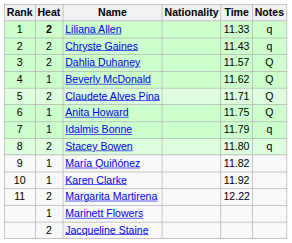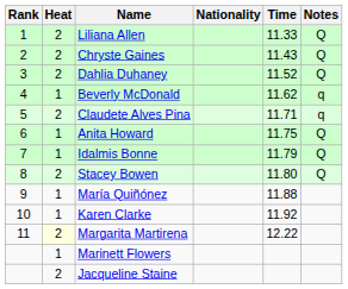 <table class="wikitable sortable" style="text-align:center">
 <tr>
 <th>Rank</th>
 <th>Heat</th>
 <th>Name</th>
 <th>Nationality</th>
 <th>Time</th>
 <th>Notes</th>
 </tr>
 <tr bgcolor=ccffcc>
 <td>1</td>
-<td><strong>2</strong></td>
+<td>2</td>
 <td align=left><a href='#'>Liliana Allen</a></td>
 <td align=left></td>
 <td>11.33</td>
-<td>q</td>
+<td>Q</td>
 </tr>
 <tr bgcolor=ccffcc>
 <td>2</td>
 <td>2</td>
 <td align=left><a href='#'>Chryste Gaines</a></td>
 <td align=left></td>
 <td>11.43</td>
-<td>q</td>
+<td>Q</td>
 </tr>
 <tr bgcolor=ccffcc>
 <td>3</td>
 <td>2</td>
 <td align=left><a href='#'>Dahlia Duhaney</a></td>
 <td align=left></td>
-<td>11.57</td>
+<td>11.52</td>
 <td>Q</td>
 </tr>
 <tr bgcolor=ccffcc>
 <td>4</td>
 <td>1</td>
 <td align=left><a href='#'>Beverly McDonald</a></td>
 <td align=left></td>
 <td>11.62</td>
-<td>Q</td>
+<td>q</td>
 </tr>
 <tr bgcolor=ddffdd>
 <td>5</td>
 <td>2</td>
 <td align=left><a href='#'>Claudete Alves Pina</a></td>
 <td align=left></td>
 <td>11.71</td>
-<td>Q</td>
+<td>q</td>
 </tr>
 <tr bgcolor=ccffcc>
 <td>6</td>
 <td>1</td>
 <td align=left><a href='#'>Anita Howard</a></td>
 <td align=left></td>
 <td>11.75</td>
 <td>Q</td>
 </tr>
 <tr bgcolor=ccffcc>
 <td>7</td>
 <td>1</td>
 <td align=left><a href='#'>Idalmis Bonne</a></td>
 <td align=left></td>
 <td>11.79</td>
-<td>q</td>
+<td>Q</td>
 </tr>
 <tr bgcolor=ddffdd>
 <td>8</td>
 <td>2</td>
 <td align=left><a href='#'>Stacey Bowen</a></td>
 <td align=left></td>
 <td>11.80</td>
-<td>q</td>
+<td>Q</td>
 </tr>
 <tr>
 <td>9</td>
 <td>1</td>
 <td align=left><a href='#'>María Quiñónez</a></td>
 <td align=left></td>
-<td>11.82</td>
+<td>11.88</td>
 <td></td>
 </tr>
 <tr>
 <td>10</td>
 <td>1</td>
 <td align=left><a href='#'>Karen Clarke</a></td>
 <td align=left></td>
 <td>11.92</td>
 <td></td>
 </tr>
 <tr>
 <td>11</td>
-<td>2</td>
+<td style="background: lightyellow;">2</td>
 <td align=left><a href='#'>Margarita Martirena</a></td>
 <td align=left></td>
 <td>12.22</td>
 <td></td>
 </tr>
 <tr>
 <td></td>
 <td>1</td>
 <td align=left><a href='#'>Marinett Flowers</a></td>
 <td align=left></td>
 <td></td>
 <td></td>
 </tr>
 <tr>
 <td></td>
 <td>2</td>
 <td align=left><a href='#'>Jacqueline Staine</a></td>
 <td align=left></td>
 <td></td>
 <td></td>
 </tr>
 </table>
